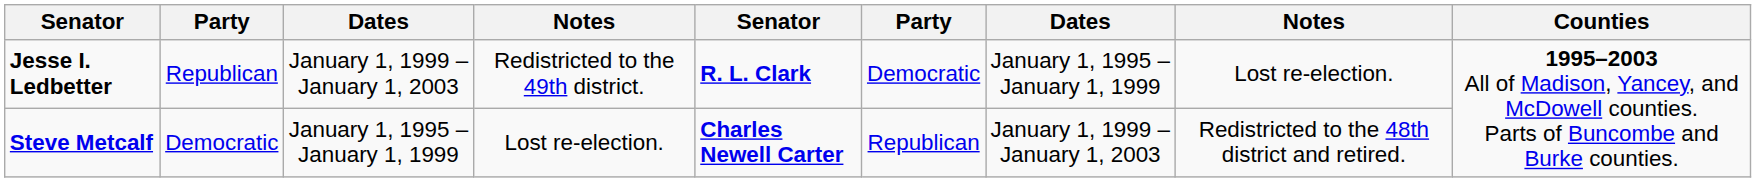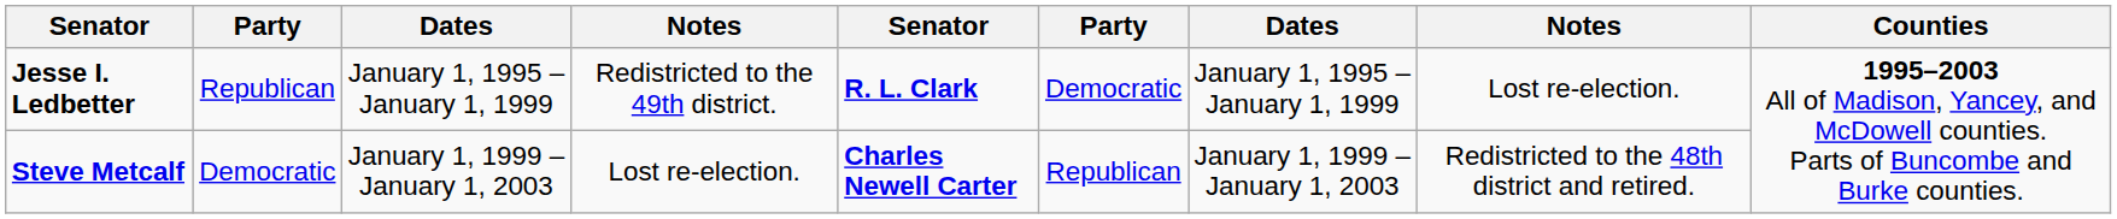 <table class=wikitable style="text-align:center">
 <tr>
 <th>Senator</th>
 <th>Party</th>
 <th>Dates</th>
 <th>Notes</th>
 <th>Senator</th>
 <th>Party</th>
 <th>Dates</th>
 <th>Notes</th>
 <th>Counties</th>
 </tr>
 <tr style="height:3em">
 <td align=left><strong>Jesse I. Ledbetter</strong></td>
 <td><a href='#'>Republican</a></td>
-<td nowrap>January 1, 1999 – <br> January 1, 2003</td>
+<td nowrap>January 1, 1995 – <br> January 1, 1999</td>
 <td>Redistricted to the <a href='#'>49th</a> district.</td>
 <td align=left><strong><a href='#'>R. L. Clark</a></strong></td>
 <td><a href='#'>Democratic</a></td>
 <td nowrap>January 1, 1995 – <br> January 1, 1999</td>
 <td>Lost re-election.</td>
 <td rowspan=2><strong>1995–2003</strong><br> All of <a href='#'>Madison</a>, <a href='#'>Yancey</a>, and <a href='#'>McDowell</a> counties. <br> Parts of <a href='#'>Buncombe</a> and <a href='#'>Burke</a> counties.</td>
 </tr>
 <tr style="height:3em">
 <td align=left><strong><a href='#'>Steve Metcalf</a></strong></td>
 <td><a href='#'>Democratic</a></td>
-<td nowrap>January 1, 1995 – <br> January 1, 1999</td>
+<td nowrap>January 1, 1999 – <br> January 1, 2003</td>
 <td>Lost re-election.</td>
 <td align=left><strong><a href='#'>Charles Newell Carter</a></strong></td>
 <td><a href='#'>Republican</a></td>
 <td nowrap>January 1, 1999 – <br> January 1, 2003</td>
 <td>Redistricted to the <a href='#'>48th</a> district and retired.</td>
 </tr>
 </table>
